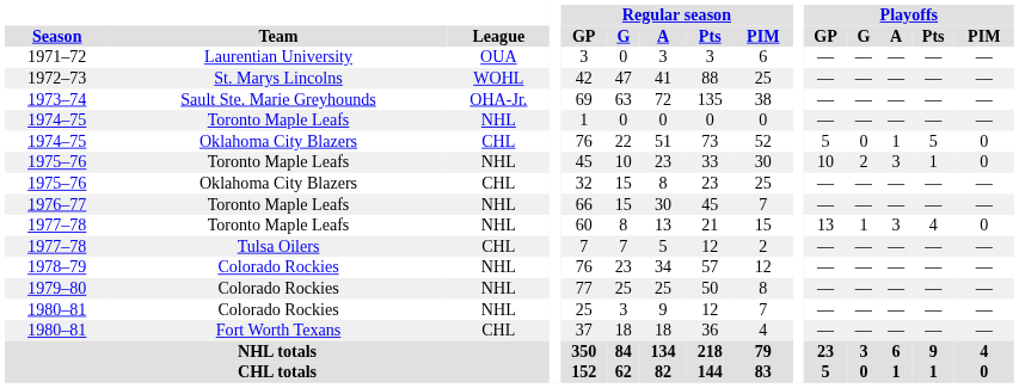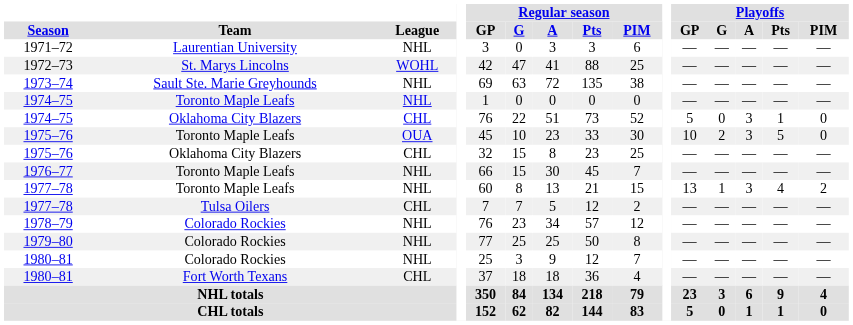 <table border="0" cellpadding="1" cellspacing="0" style="text-align:center; width:60em">
 <tr bgcolor="#e0e0e0">
 <th colspan="3" bgcolor="#ffffff"> </th>
 <th rowspan="99" bgcolor="#ffffff"> </th>
 <th colspan="5"><a href='#'>Regular season</a></th>
 <th rowspan="99" bgcolor="#ffffff"> </th>
 <th colspan="5"><a href='#'>Playoffs</a></th>
 </tr>
 <tr bgcolor="#e0e0e0">
 <th><a href='#'>Season</a></th>
 <th>Team</th>
 <th>League</th>
 <th>GP</th>
 <th><a href='#'>G</a></th>
 <th><a href='#'>A</a></th>
 <th><a href='#'>Pts</a></th>
 <th><a href='#'>PIM</a></th>
 <th>GP</th>
 <th>G</th>
 <th>A</th>
 <th>Pts</th>
 <th>PIM</th>
 </tr>
 <tr>
 <td>1971–72</td>
 <td><a href='#'>Laurentian University</a></td>
-<td><a href='#'>OUA</a></td>
+<td>NHL</td>
 <td>3</td>
 <td>0</td>
 <td>3</td>
 <td>3</td>
 <td>6</td>
 <td>—</td>
 <td>—</td>
 <td>—</td>
 <td>—</td>
 <td>—</td>
 </tr>
 <tr bgcolor="#f0f0f0">
 <td>1972–73</td>
 <td><a href='#'>St. Marys Lincolns</a></td>
 <td><a href='#'>WOHL</a></td>
 <td>42</td>
 <td>47</td>
 <td>41</td>
 <td>88</td>
 <td>25</td>
 <td>—</td>
 <td>—</td>
 <td>—</td>
 <td>—</td>
 <td>—</td>
 </tr>
 <tr>
 <td><a href='#'>1973–74</a></td>
 <td><a href='#'>Sault Ste. Marie Greyhounds</a></td>
-<td><a href='#'>OHA-Jr.</a></td>
+<td>NHL</td>
 <td>69</td>
 <td>63</td>
 <td>72</td>
 <td>135</td>
 <td>38</td>
 <td>—</td>
 <td>—</td>
 <td>—</td>
 <td>—</td>
 <td>—</td>
 </tr>
 <tr bgcolor="#f0f0f0">
 <td><a href='#'>1974–75</a></td>
 <td><a href='#'>Toronto Maple Leafs</a></td>
 <td><a href='#'>NHL</a></td>
 <td>1</td>
 <td>0</td>
 <td>0</td>
 <td>0</td>
 <td>0</td>
 <td>—</td>
 <td>—</td>
 <td>—</td>
 <td>—</td>
 <td>—</td>
 </tr>
 <tr>
 <td><a href='#'>1974–75</a></td>
 <td><a href='#'>Oklahoma City Blazers</a></td>
 <td><a href='#'>CHL</a></td>
 <td>76</td>
 <td>22</td>
 <td>51</td>
 <td>73</td>
 <td>52</td>
 <td>5</td>
 <td>0</td>
+<td>3</td>
 <td>1</td>
-<td>5</td>
 <td>0</td>
 </tr>
 <tr bgcolor="#f0f0f0">
 <td><a href='#'>1975–76</a></td>
 <td>Toronto Maple Leafs</td>
-<td>NHL</td>
+<td><a href='#'>OUA</a></td>
 <td>45</td>
 <td>10</td>
 <td>23</td>
 <td>33</td>
 <td>30</td>
 <td>10</td>
 <td>2</td>
 <td>3</td>
-<td>1</td>
+<td>5</td>
 <td>0</td>
 </tr>
 <tr>
 <td><a href='#'>1975–76</a></td>
 <td>Oklahoma City Blazers</td>
 <td>CHL</td>
 <td>32</td>
 <td>15</td>
 <td>8</td>
 <td>23</td>
 <td>25</td>
 <td>—</td>
 <td>—</td>
 <td>—</td>
 <td>—</td>
 <td>—</td>
 </tr>
 <tr bgcolor="#f0f0f0">
 <td><a href='#'>1976–77</a></td>
 <td>Toronto Maple Leafs</td>
 <td>NHL</td>
 <td>66</td>
 <td>15</td>
 <td>30</td>
 <td>45</td>
 <td>7</td>
 <td>—</td>
 <td>—</td>
 <td>—</td>
 <td>—</td>
 <td>—</td>
 </tr>
 <tr>
 <td><a href='#'>1977–78</a></td>
 <td>Toronto Maple Leafs</td>
 <td>NHL</td>
 <td>60</td>
 <td>8</td>
 <td>13</td>
 <td>21</td>
 <td>15</td>
 <td>13</td>
 <td>1</td>
 <td>3</td>
 <td>4</td>
-<td>0</td>
+<td>2</td>
 </tr>
 <tr bgcolor="#f0f0f0">
 <td><a href='#'>1977–78</a></td>
 <td><a href='#'>Tulsa Oilers</a></td>
 <td>CHL</td>
 <td>7</td>
 <td>7</td>
 <td>5</td>
 <td>12</td>
 <td>2</td>
 <td>—</td>
 <td>—</td>
 <td>—</td>
 <td>—</td>
 <td>—</td>
 </tr>
 <tr>
 <td><a href='#'>1978–79</a></td>
 <td><a href='#'>Colorado Rockies</a></td>
 <td>NHL</td>
 <td>76</td>
 <td>23</td>
 <td>34</td>
 <td>57</td>
 <td>12</td>
 <td>—</td>
 <td>—</td>
 <td>—</td>
 <td>—</td>
 <td>—</td>
 </tr>
 <tr bgcolor="#f0f0f0">
 <td><a href='#'>1979–80</a></td>
 <td>Colorado Rockies</td>
 <td>NHL</td>
 <td>77</td>
 <td>25</td>
 <td>25</td>
 <td>50</td>
 <td>8</td>
 <td>—</td>
 <td>—</td>
 <td>—</td>
 <td>—</td>
 <td>—</td>
 </tr>
 <tr>
 <td><a href='#'>1980–81</a></td>
 <td>Colorado Rockies</td>
 <td>NHL</td>
 <td>25</td>
 <td>3</td>
 <td>9</td>
 <td>12</td>
 <td>7</td>
 <td>—</td>
 <td>—</td>
 <td>—</td>
 <td>—</td>
 <td>—</td>
 </tr>
 <tr bgcolor="#f0f0f0">
 <td><a href='#'>1980–81</a></td>
 <td><a href='#'>Fort Worth Texans</a></td>
 <td>CHL</td>
 <td>37</td>
 <td>18</td>
 <td>18</td>
 <td>36</td>
 <td>4</td>
 <td>—</td>
 <td>—</td>
 <td>—</td>
 <td>—</td>
 <td>—</td>
 </tr>
 <tr bgcolor="#e0e0e0">
 <th colspan="3">NHL totals</th>
 <th>350</th>
 <th>84</th>
 <th>134</th>
 <th>218</th>
 <th>79</th>
 <th>23</th>
 <th>3</th>
 <th>6</th>
 <th>9</th>
 <th>4</th>
 </tr>
 <tr bgcolor="#e0e0e0">
 <th colspan="3">CHL totals</th>
 <th>152</th>
 <th>62</th>
 <th>82</th>
 <th>144</th>
 <th>83</th>
 <th>5</th>
 <th>0</th>
 <th>1</th>
 <th>1</th>
 <th>0</th>
 </tr>
 </table>
